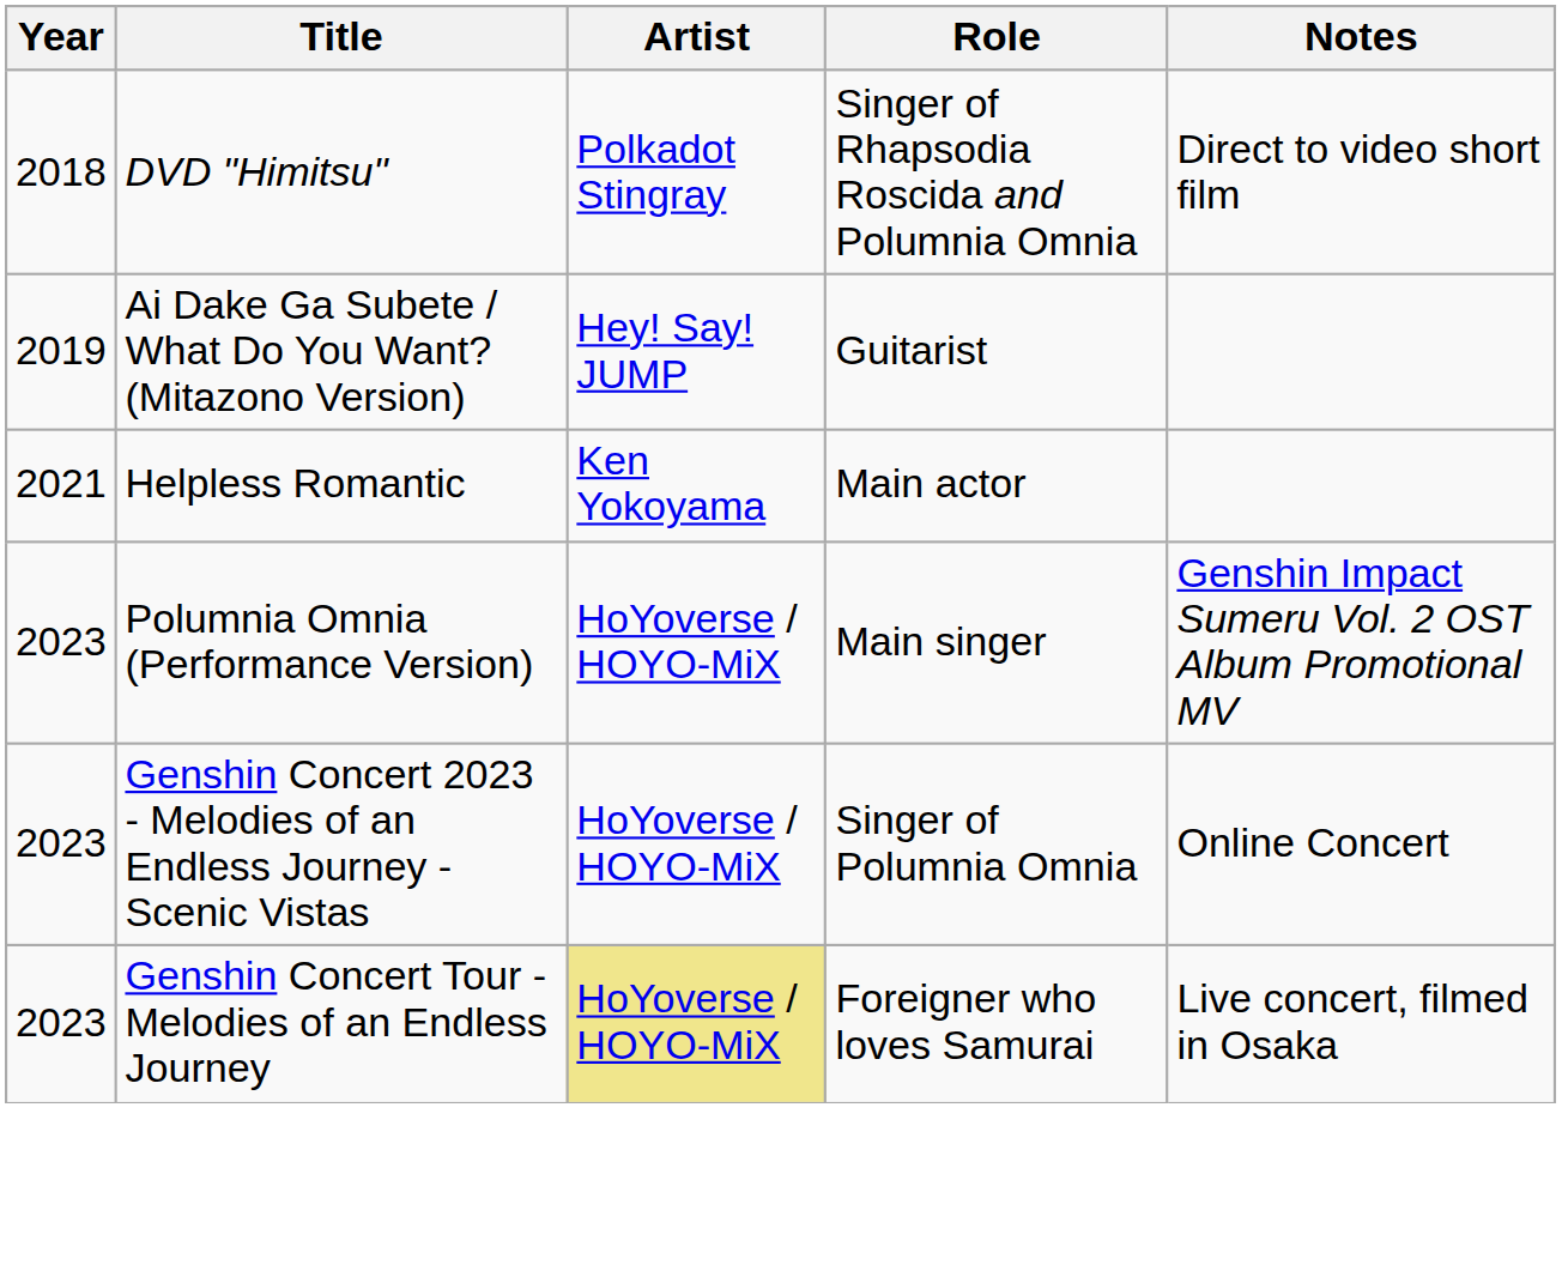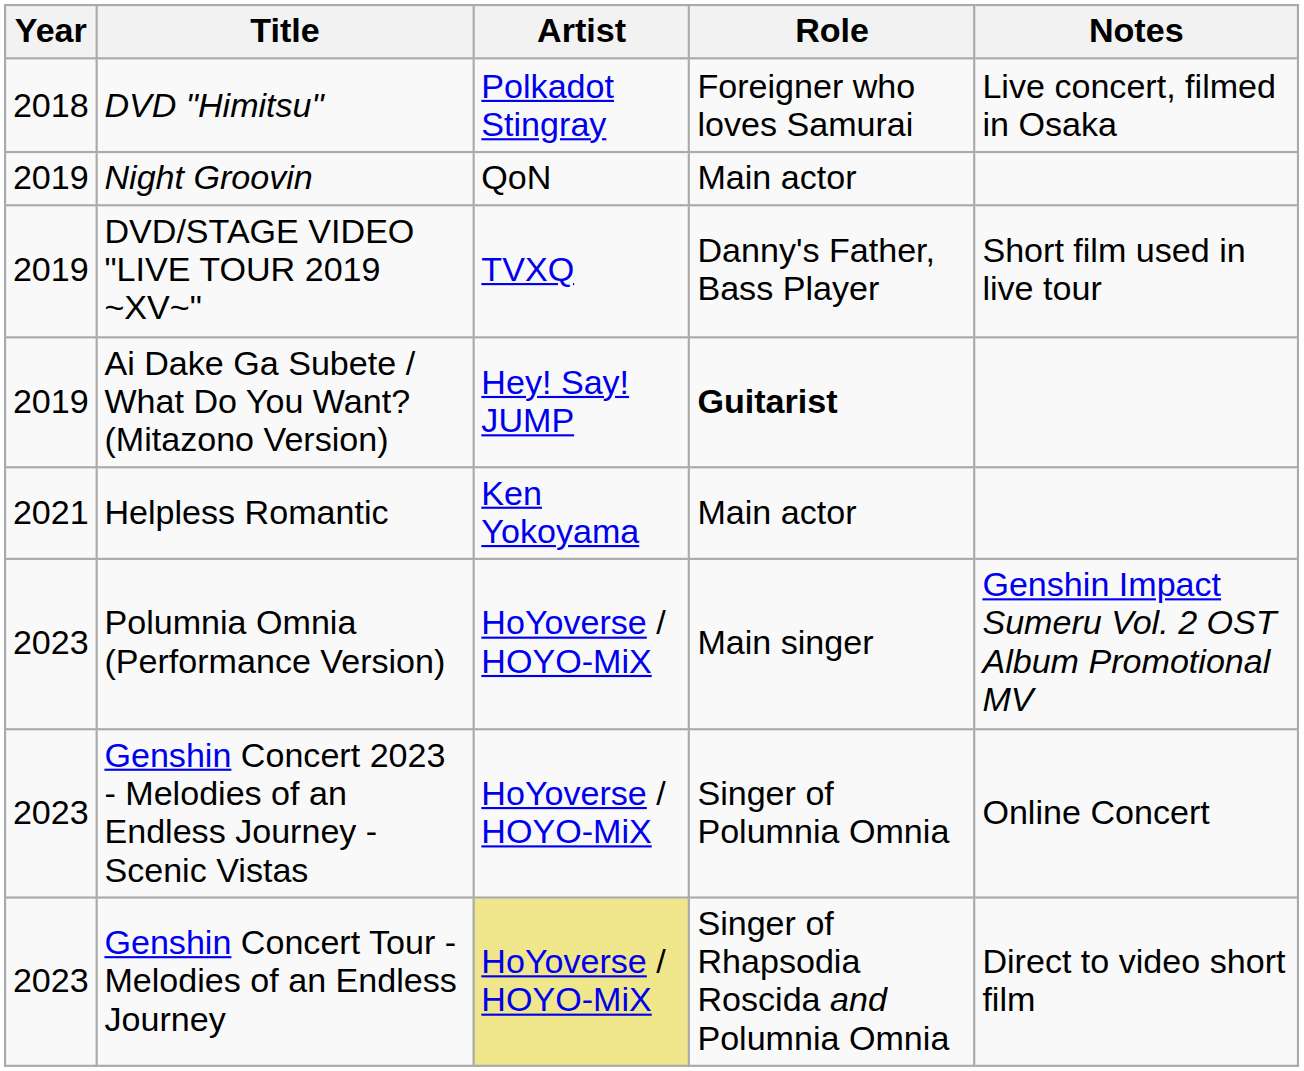 <table class="wikitable sortable">
 <tr>
 <th>Year</th>
 <th>Title</th>
 <th>Artist</th>
 <th>Role</th>
 <th class="unsortable">Notes</th>
 </tr>
 <tr>
 <td>2018</td>
 <td><em>DVD "Himitsu"</em></td>
 <td><a href='#'>Polkadot Stingray</a></td>
-<td>Singer of </em>Rhapsodia Roscida<em> and </em>Polumnia Omnia<em></td>
-<td>Direct to video short film</td>
+<td>Foreigner who loves Samurai</td>
+<td>Live concert, filmed in Osaka</td>
+</tr>
+<tr>
+<td>2019</td>
+<td><em>Night Groovin<strong></td>
+<td>QoN</td>
+<td>Main actor</td>
+<td></td>
+</tr>
+<tr>
+<td>2019</td>
+<td></em>DVD/STAGE VIDEO "LIVE TOUR 2019 ~XV~"<em></td>
+<td><a href='#'>TVXQ</a></td>
+<td>Danny's Father, Bass Player</td>
+<td>Short film used in live tour</td>
 </tr>
 <tr>
 <td>2019</td>
 <td></em>Ai Dake Ga Subete / What Do You Want? (Mitazono Version)<em></td>
 <td><a href='#'>Hey! Say! JUMP</a></td>
-<td>Guitarist</td>
+<td><strong>Guitarist</strong></td>
 <td></td>
 </tr>
 <tr>
 <td>2021</td>
 <td></em>Helpless Romantic<em></td>
 <td><a href='#'>Ken Yokoyama</a></td>
 <td>Main actor</td>
 <td></td>
 </tr>
 <tr>
 <td>2023</td>
 <td></em>Polumnia Omnia (Performance Version)<em></td>
 <td><a href='#'>HoYoverse</a> / <a href='#'>HOYO-MiX</a></td>
 <td>Main singer</td>
 <td></em><a href='#'>Genshin Impact</a><em> Sumeru Vol. 2 OST Album Promotional MV</td>
 </tr>
 <tr>
 <td>2023</td>
 <td></em><a href='#'>Genshin</a> Concert 2023 - Melodies of an Endless Journey - Scenic Vistas<em></td>
 <td><a href='#'>HoYoverse</a> / <a href='#'>HOYO-MiX</a></td>
 <td>Singer of </em>Polumnia Omnia<em></td>
 <td>Online Concert</td>
 </tr>
 <tr>
 <td>2023</td>
 <td></em><a href='#'>Genshin</a> Concert Tour - Melodies of an Endless Journey<em></td>
 <td style="background: khaki;"><a href='#'>HoYoverse</a> / <a href='#'>HOYO-MiX</a></td>
-<td>Foreigner who loves Samurai</td>
-<td>Live concert, filmed in Osaka</td>
+<td>Singer of </em>Rhapsodia Roscida<em> and </em>Polumnia Omnia<em></td>
+<td>Direct to video short film</td>
 </tr>
 </table>
